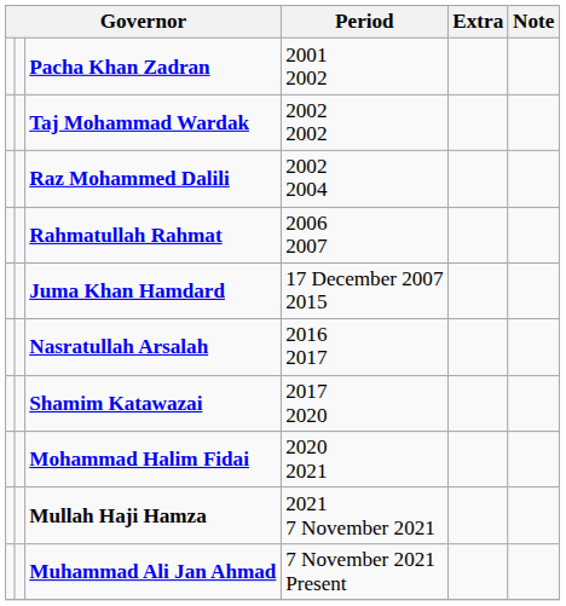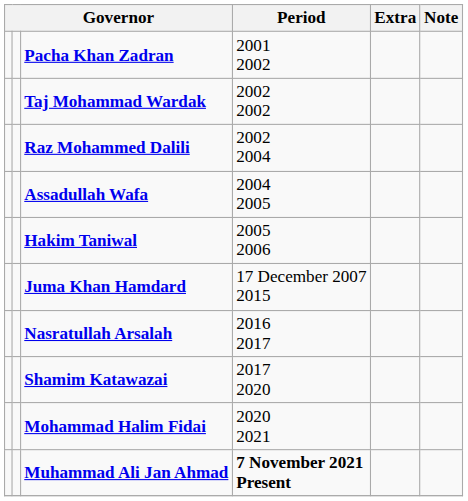 <table class="wikitable">
 <tr>
 <th colspan="3">Governor</th>
 <th>Period</th>
 <th>Extra</th>
 <th>Note</th>
 </tr>
 <tr>
 <td></td>
 <td></td>
 <td><strong><a href='#'>Pacha Khan Zadran</a></strong></td>
 <td>2001<br>2002</td>
 <td></td>
 <td></td>
 </tr>
 <tr>
 <td></td>
 <td></td>
 <td><strong><a href='#'>Taj Mohammad Wardak</a></strong></td>
 <td>2002<br>2002</td>
 <td></td>
 <td></td>
 </tr>
 <tr>
 <td></td>
 <td></td>
 <td><strong><a href='#'>Raz Mohammed Dalili</a></strong></td>
 <td>2002<br>2004</td>
 <td></td>
 <td></td>
 </tr>
 <tr>
 <td></td>
 <td></td>
-<td><strong><a href='#'>Rahmatullah Rahmat</a></strong></td>
-<td>2006<br>2007</td>
+<td><strong><a href='#'>Assadullah Wafa</a></strong></td>
+<td>2004<br>2005</td>
+<td></td>
+<td></td>
+</tr>
+<tr>
+<td></td>
+<td></td>
+<td><strong><a href='#'>Hakim Taniwal</a></strong></td>
+<td>2005<br>2006</td>
 <td></td>
 <td></td>
 </tr>
 <tr>
 <td></td>
 <td></td>
 <td><strong><a href='#'>Juma Khan Hamdard</a></strong></td>
 <td>17 December 2007<br> 2015</td>
 <td></td>
 <td></td>
 </tr>
 <tr>
 <td></td>
 <td></td>
 <td><strong><a href='#'>Nasratullah Arsalah</a></strong></td>
 <td>2016<br> 2017</td>
 <td></td>
 <td></td>
 </tr>
 <tr>
 <td></td>
 <td></td>
 <td><strong><a href='#'>Shamim Katawazai</a></strong></td>
 <td>2017<br> 2020</td>
 <td></td>
 <td></td>
 </tr>
 <tr>
 <td></td>
 <td></td>
 <td><strong><a href='#'>Mohammad Halim Fidai</a></strong></td>
 <td>2020<br>2021</td>
 <td></td>
 <td></td>
 </tr>
 <tr>
 <td></td>
 <td></td>
-<td><strong>Mullah Haji Hamza</strong></td>
-<td>2021<br>7 November 2021</td>
-<td></td>
-<td></td>
-</tr>
-<tr>
-<td></td>
-<td></td>
 <td><strong><a href='#'>Muhammad Ali Jan Ahmad</a></strong></td>
-<td>7 November 2021<br>Present</td>
+<td><strong>7 November 2021<br>Present</strong></td>
 <td></td>
 <td></td>
 </tr>
 <tr>
 </tr>
 </table>
